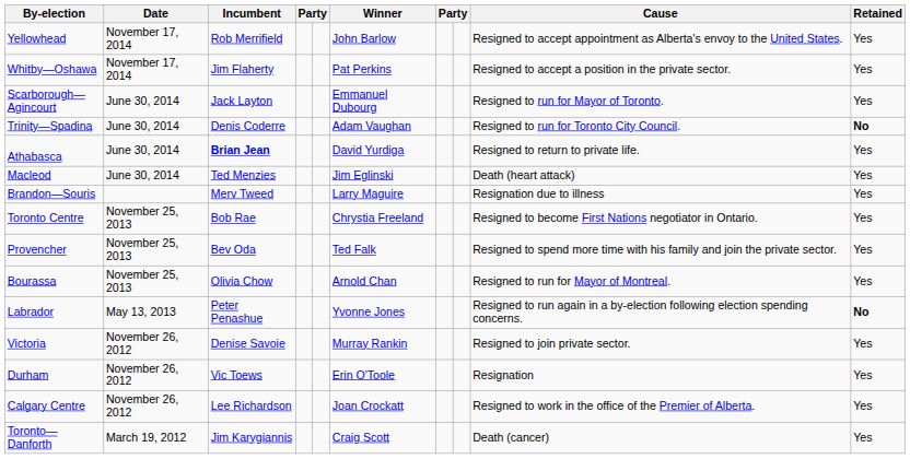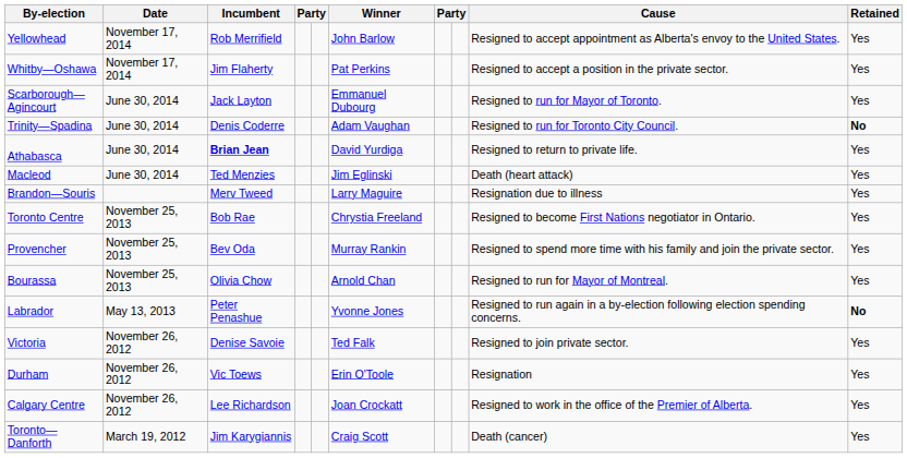 <table class="wikitable">
 <tr>
 <th>By-election</th>
 <th>Date</th>
 <th>Incumbent</th>
 <th colspan=2>Party</th>
 <th>Winner</th>
 <th colspan=2>Party</th>
 <th>Cause</th>
 <th>Retained</th>
 </tr>
 <tr>
 <td><a href='#'>Yellowhead</a></td>
 <td>November 17, 2014</td>
 <td><a href='#'>Rob Merrifield</a></td>
 <td></td>
 <td></td>
 <td><a href='#'>John Barlow</a></td>
 <td></td>
 <td></td>
 <td>Resigned to accept appointment as Alberta's envoy to the <a href='#'>United States</a>.</td>
 <td>Yes</td>
 </tr>
 <tr>
 <td><a href='#'>Whitby—Oshawa</a></td>
 <td>November 17, 2014</td>
 <td><a href='#'>Jim Flaherty</a></td>
 <td></td>
 <td></td>
 <td><a href='#'>Pat Perkins</a></td>
 <td></td>
 <td></td>
 <td>Resigned to accept a position in the private sector.</td>
 <td>Yes</td>
 </tr>
 <tr>
 <td><a href='#'>Scarborough—<br>Agincourt</a></td>
 <td>June 30, 2014</td>
 <td><a href='#'>Jack Layton</a></td>
 <td></td>
 <td></td>
 <td><a href='#'>Emmanuel Dubourg</a></td>
 <td></td>
 <td></td>
 <td>Resigned to <a href='#'>run for Mayor of Toronto</a>.</td>
 <td>Yes</td>
 </tr>
 <tr>
 <td><a href='#'>Trinity—Spadina</a></td>
 <td>June 30, 2014</td>
 <td><a href='#'>Denis Coderre</a></td>
 <td></td>
 <td></td>
 <td><a href='#'>Adam Vaughan</a></td>
 <td></td>
 <td></td>
 <td>Resigned to <a href='#'>run for Toronto City Council</a>.</td>
 <td><strong>No</strong></td>
 </tr>
 <tr>
 <td><a href='#'><br>Athabasca</a></td>
 <td>June 30, 2014</td>
 <td><strong><a href='#'>Brian Jean</a></strong></td>
 <td></td>
 <td></td>
 <td><a href='#'>David Yurdiga</a></td>
 <td></td>
 <td></td>
 <td>Resigned to return to private life.</td>
 <td>Yes</td>
 </tr>
 <tr>
 <td><a href='#'>Macleod</a></td>
 <td>June 30, 2014</td>
 <td><a href='#'>Ted Menzies</a></td>
 <td></td>
 <td></td>
 <td><a href='#'>Jim Eglinski</a></td>
 <td></td>
 <td></td>
 <td>Death (heart attack)</td>
 <td>Yes</td>
 </tr>
 <tr>
 <td><a href='#'>Brandon—Souris</a></td>
 <td></td>
 <td><a href='#'>Merv Tweed</a></td>
 <td></td>
 <td></td>
 <td><a href='#'>Larry Maguire</a></td>
 <td></td>
 <td></td>
 <td>Resignation due to illness</td>
 <td>Yes</td>
 </tr>
 <tr>
 <td><a href='#'>Toronto Centre</a></td>
 <td>November 25, 2013</td>
 <td><a href='#'>Bob Rae</a></td>
 <td></td>
 <td></td>
 <td><a href='#'>Chrystia Freeland</a></td>
 <td></td>
 <td></td>
 <td>Resigned to become <a href='#'>First Nations</a> negotiator in Ontario.</td>
 <td>Yes</td>
 </tr>
 <tr>
 <td><a href='#'>Provencher</a></td>
 <td>November 25, 2013</td>
 <td><a href='#'>Bev Oda</a></td>
 <td></td>
 <td></td>
-<td><a href='#'>Ted Falk</a></td>
+<td><a href='#'>Murray Rankin</a></td>
 <td></td>
 <td></td>
 <td>Resigned to spend more time with his family and join the private sector.</td>
 <td>Yes</td>
 </tr>
 <tr>
 <td><a href='#'>Bourassa</a></td>
 <td>November 25, 2013</td>
 <td><a href='#'>Olivia Chow</a></td>
 <td></td>
 <td></td>
 <td><a href='#'>Arnold Chan</a></td>
 <td></td>
 <td></td>
 <td>Resigned to run for <a href='#'>Mayor of Montreal</a>.</td>
 <td>Yes</td>
 </tr>
 <tr>
 <td><a href='#'>Labrador</a></td>
 <td>May 13, 2013</td>
 <td><a href='#'>Peter Penashue</a></td>
 <td></td>
 <td></td>
 <td><a href='#'>Yvonne Jones</a></td>
 <td></td>
 <td></td>
 <td>Resigned to run again in a by-election following election spending concerns.</td>
 <td><strong>No</strong></td>
 </tr>
 <tr>
 <td><a href='#'>Victoria</a></td>
 <td>November 26, 2012</td>
 <td><a href='#'>Denise Savoie</a></td>
 <td></td>
 <td></td>
-<td><a href='#'>Murray Rankin</a></td>
+<td><a href='#'>Ted Falk</a></td>
 <td></td>
 <td></td>
 <td>Resigned to join private sector.</td>
 <td>Yes</td>
 </tr>
 <tr>
 <td><a href='#'>Durham</a></td>
 <td>November 26, 2012</td>
 <td><a href='#'>Vic Toews</a></td>
 <td></td>
 <td></td>
 <td><a href='#'>Erin O'Toole</a></td>
 <td></td>
 <td></td>
 <td>Resignation</td>
 <td>Yes</td>
 </tr>
 <tr>
 <td><a href='#'>Calgary Centre</a></td>
 <td>November 26, 2012</td>
 <td><a href='#'>Lee Richardson</a></td>
 <td></td>
 <td></td>
 <td><a href='#'>Joan Crockatt</a></td>
 <td></td>
 <td></td>
 <td>Resigned to work in the office of the <a href='#'>Premier of Alberta</a>.</td>
 <td>Yes</td>
 </tr>
 <tr>
 <td><a href='#'>Toronto—Danforth</a></td>
 <td>March 19, 2012</td>
 <td><a href='#'>Jim Karygiannis</a></td>
 <td></td>
 <td></td>
 <td><a href='#'>Craig Scott</a></td>
 <td></td>
 <td></td>
 <td>Death (cancer)</td>
 <td>Yes</td>
 </tr>
 </table>
